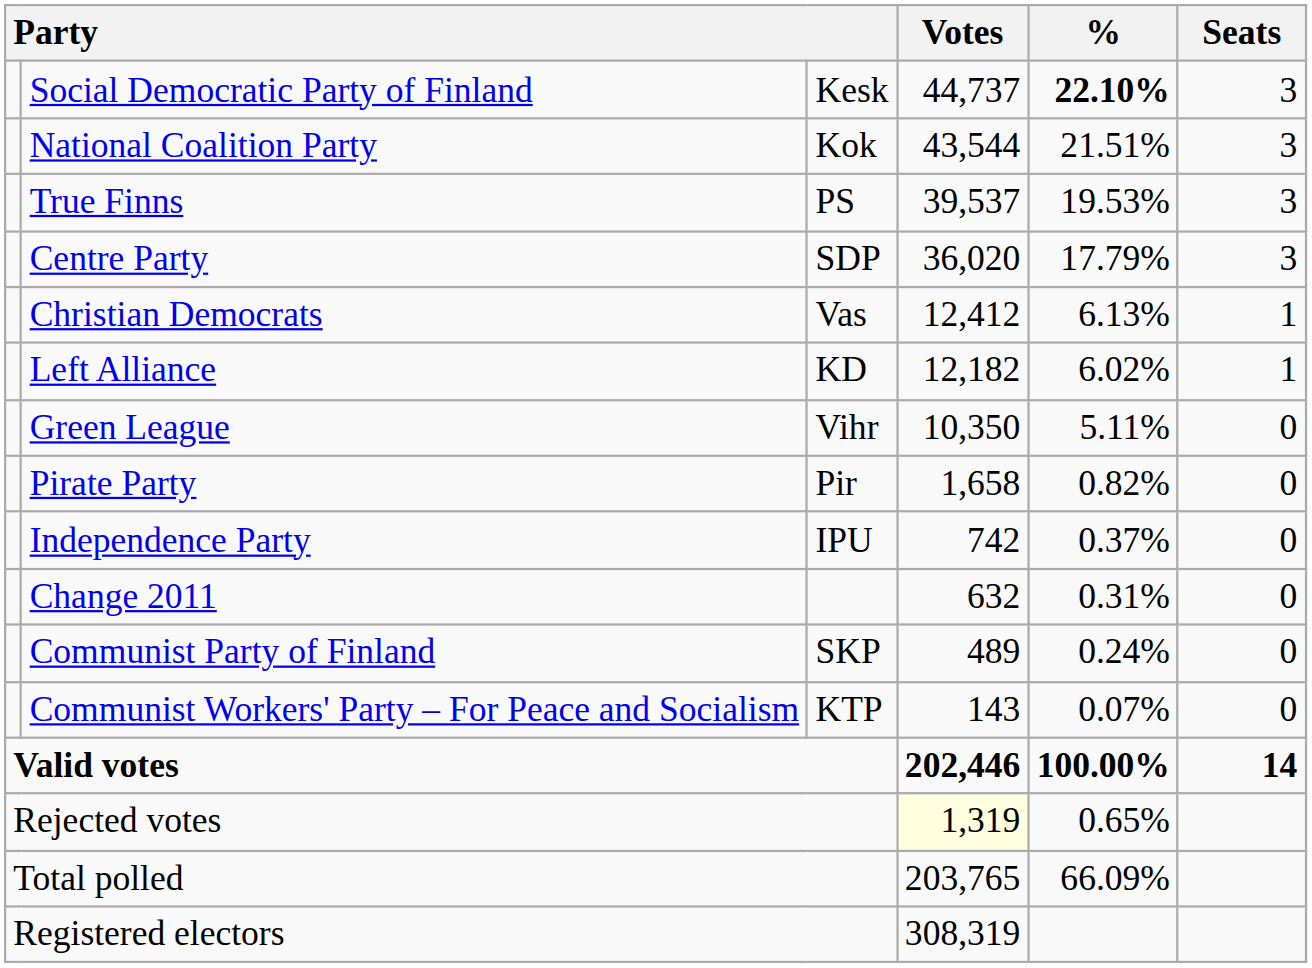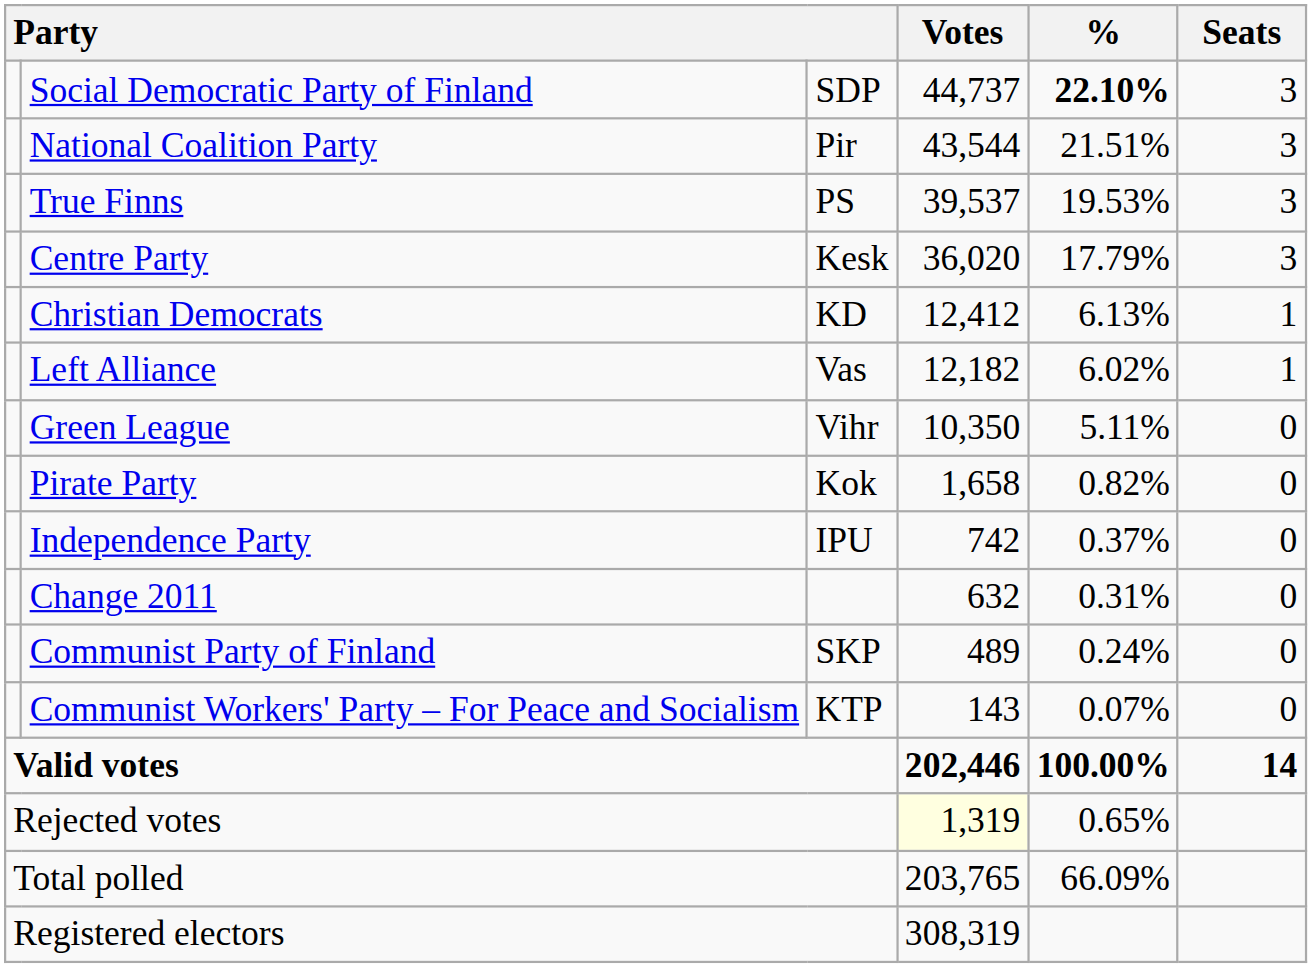 <table class="wikitable" border="1" style="text-align:right;">
 <tr>
 <th style="text-align:left;" colspan=3>Party</th>
 <th align=center width="50">Votes</th>
 <th align=center width="50">%</th>
 <th align=center width="50">Seats</th>
 </tr>
 <tr>
 <td></td>
 <td align=left style="white-space: nowrap;"><a href='#'>Social Democratic Party of Finland</a></td>
-<td align=left>Kesk</td>
+<td align=left>SDP</td>
 <td>44,737</td>
 <td><strong>22.10%</strong></td>
 <td>3</td>
 </tr>
 <tr>
 <td></td>
 <td align=left><a href='#'>National Coalition Party</a></td>
-<td align=left>Kok</td>
+<td align=left>Pir</td>
 <td>43,544</td>
 <td>21.51%</td>
 <td>3</td>
 </tr>
 <tr>
 <td></td>
 <td align=left><a href='#'>True Finns</a></td>
 <td align=left>PS</td>
 <td>39,537</td>
 <td>19.53%</td>
 <td>3</td>
 </tr>
 <tr>
 <td></td>
 <td align=left><a href='#'>Centre Party</a></td>
-<td align=left>SDP</td>
+<td align=left>Kesk</td>
 <td>36,020</td>
 <td>17.79%</td>
 <td>3</td>
 </tr>
 <tr>
 <td></td>
 <td align=left><a href='#'>Christian Democrats</a></td>
-<td align=left>Vas</td>
+<td align=left>KD</td>
 <td>12,412</td>
 <td>6.13%</td>
 <td>1</td>
 </tr>
 <tr>
 <td></td>
 <td align=left><a href='#'>Left Alliance</a></td>
-<td align=left>KD</td>
+<td align=left>Vas</td>
 <td>12,182</td>
 <td>6.02%</td>
 <td>1</td>
 </tr>
 <tr>
 <td></td>
 <td align=left><a href='#'>Green League</a></td>
 <td align=left>Vihr</td>
 <td>10,350</td>
 <td>5.11%</td>
 <td>0</td>
 </tr>
 <tr>
 <td></td>
 <td align=left><a href='#'>Pirate Party</a></td>
-<td align=left>Pir</td>
+<td align=left>Kok</td>
 <td>1,658</td>
 <td>0.82%</td>
 <td>0</td>
 </tr>
 <tr>
 <td></td>
 <td align=left><a href='#'>Independence Party</a></td>
 <td align=left>IPU</td>
 <td>742</td>
 <td>0.37%</td>
 <td>0</td>
 </tr>
 <tr>
 <td></td>
 <td align=left><a href='#'>Change 2011</a></td>
 <td align=left></td>
 <td>632</td>
 <td>0.31%</td>
 <td>0</td>
 </tr>
 <tr>
 <td></td>
 <td align=left><a href='#'>Communist Party of Finland</a></td>
 <td align=left>SKP</td>
 <td>489</td>
 <td>0.24%</td>
 <td>0</td>
 </tr>
 <tr>
 <td></td>
 <td align=left><a href='#'>Communist Workers' Party – For Peace and Socialism</a></td>
 <td align=left>KTP</td>
 <td>143</td>
 <td>0.07%</td>
 <td>0</td>
 </tr>
 <tr style="font-weight:bold">
 <td align=left colspan=3>Valid votes</td>
 <td>202,446</td>
 <td>100.00%</td>
 <td>14</td>
 </tr>
 <tr>
 <td align=left colspan=3>Rejected votes</td>
 <td style="background: lightyellow;">1,319</td>
 <td>0.65%</td>
 <td></td>
 </tr>
 <tr>
 <td align=left colspan=3>Total polled</td>
 <td>203,765</td>
 <td>66.09%</td>
 <td></td>
 </tr>
 <tr>
 <td align=left colspan=3>Registered electors</td>
 <td>308,319</td>
 <td></td>
 <td></td>
 </tr>
 </table>
